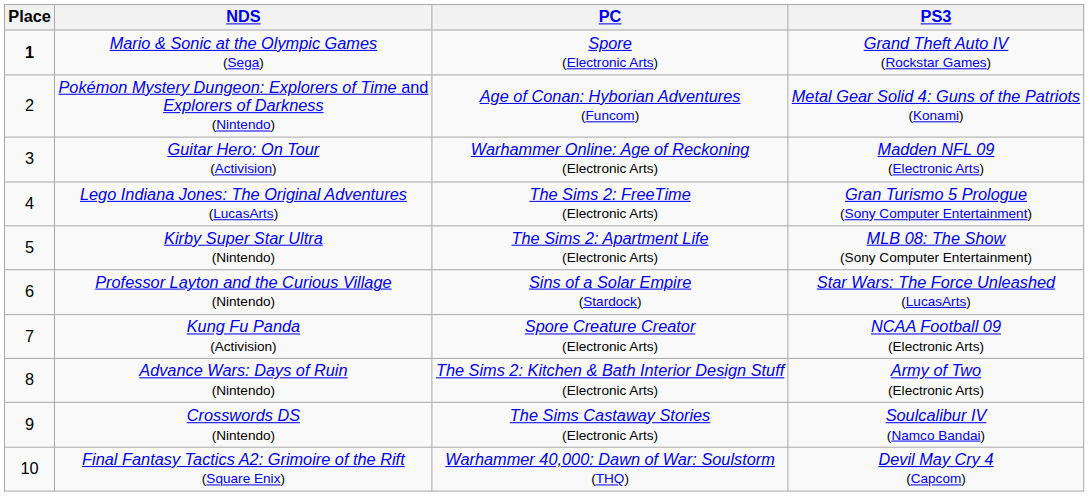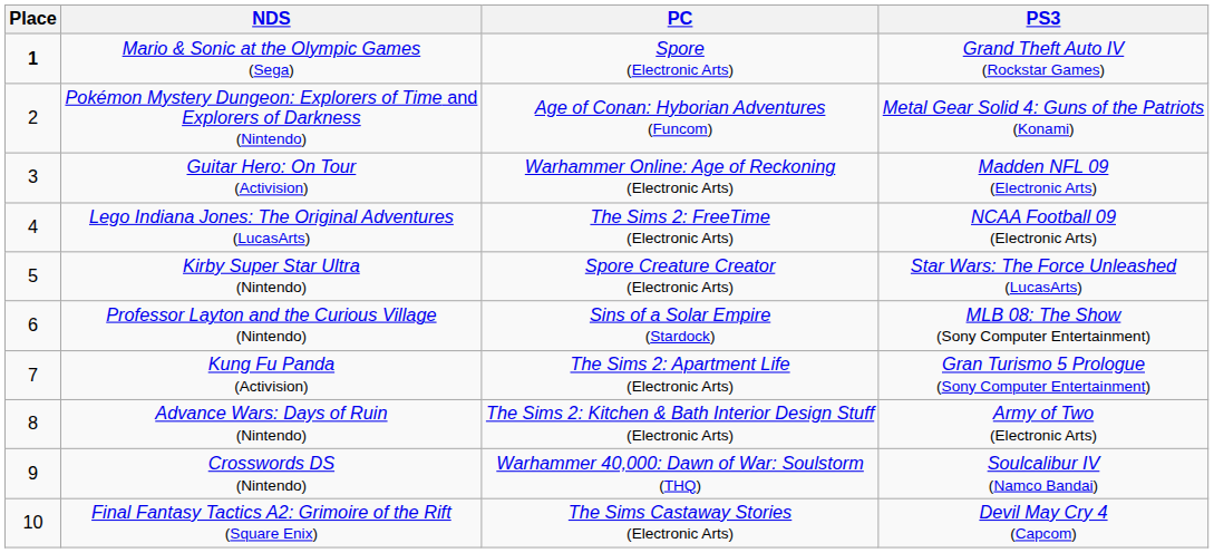 <table class="wikitable"  style="text-align:center;">
 <tr>
 <th>Place</th>
 <th><a href='#'>NDS</a></th>
 <th><a href='#'>PC</a></th>
 <th><a href='#'>PS3</a></th>
 </tr>
 <tr>
 <td><strong>1</strong></td>
 <td><em><a href='#'>Mario & Sonic at the Olympic Games</a></em><br><small>(<a href='#'>Sega</a>)</small></td>
 <td><em><a href='#'>Spore</a></em><br><small>(<a href='#'>Electronic Arts</a>)</small></td>
 <td><em><a href='#'>Grand Theft Auto IV</a></em><br><small>(<a href='#'>Rockstar Games</a>)</small></td>
 </tr>
 <tr>
 <td>2</td>
 <td><a href='#'><em>Pokémon Mystery Dungeon: Explorers of Time</em> and<br><em>Explorers of Darkness</em></a><br><small>(<a href='#'>Nintendo</a>)</small></td>
 <td><em><a href='#'>Age of Conan: Hyborian Adventures</a></em><br><small>(<a href='#'>Funcom</a>)</small></td>
 <td><em><a href='#'>Metal Gear Solid 4: Guns of the Patriots</a></em><br><small>(<a href='#'>Konami</a>)</small></td>
 </tr>
 <tr>
 <td>3</td>
 <td><em><a href='#'>Guitar Hero: On Tour</a></em><br><small>(<a href='#'>Activision</a>)</small></td>
 <td><em><a href='#'>Warhammer Online: Age of Reckoning</a></em><br><small>(Electronic Arts)</small></td>
 <td><em><a href='#'>Madden NFL 09</a></em><br><small>(<a href='#'>Electronic Arts</a>)</small></td>
 </tr>
 <tr>
 <td>4</td>
 <td><em><a href='#'>Lego Indiana Jones: The Original Adventures</a></em><br><small>(<a href='#'>LucasArts</a>)</small></td>
 <td><em><a href='#'>The Sims 2: FreeTime</a></em><br><small>(Electronic Arts)</small></td>
-<td><em><a href='#'>Gran Turismo 5 Prologue</a></em><br><small>(<a href='#'>Sony Computer Entertainment</a>)</small></td>
+<td><em><a href='#'>NCAA Football 09</a></em><br><small>(Electronic Arts)</small></td>
 </tr>
 <tr>
 <td>5</td>
 <td><em><a href='#'>Kirby Super Star Ultra</a></em><br><small>(Nintendo)</small></td>
-<td><em><a href='#'>The Sims 2: Apartment Life</a></em><br><small>(Electronic Arts)</small></td>
-<td><em><a href='#'>MLB 08: The Show</a></em><br><small>(Sony Computer Entertainment)</small></td>
+<td><em><a href='#'>Spore Creature Creator</a></em><br><small>(Electronic Arts)</small></td>
+<td><em><a href='#'>Star Wars: The Force Unleashed</a></em><br><small>(<a href='#'>LucasArts</a>)</small></td>
 </tr>
 <tr>
 <td>6</td>
 <td><em><a href='#'>Professor Layton and the Curious Village</a></em><br><small>(Nintendo)</small></td>
 <td><em><a href='#'>Sins of a Solar Empire</a></em><br><small>(<a href='#'>Stardock</a>)</small></td>
-<td><em><a href='#'>Star Wars: The Force Unleashed</a></em><br><small>(<a href='#'>LucasArts</a>)</small></td>
+<td><em><a href='#'>MLB 08: The Show</a></em><br><small>(Sony Computer Entertainment)</small></td>
 </tr>
 <tr>
 <td>7</td>
 <td><em><a href='#'>Kung Fu Panda</a></em><br><small>(Activision)</small></td>
-<td><em><a href='#'>Spore Creature Creator</a></em><br><small>(Electronic Arts)</small></td>
-<td><em><a href='#'>NCAA Football 09</a></em><br><small>(Electronic Arts)</small></td>
+<td><em><a href='#'>The Sims 2: Apartment Life</a></em><br><small>(Electronic Arts)</small></td>
+<td><em><a href='#'>Gran Turismo 5 Prologue</a></em><br><small>(<a href='#'>Sony Computer Entertainment</a>)</small></td>
 </tr>
 <tr>
 <td>8</td>
 <td><em><a href='#'>Advance Wars: Days of Ruin</a></em><br><small>(Nintendo)</small></td>
 <td><em><a href='#'>The Sims 2: Kitchen & Bath Interior Design Stuff</a></em><br><small>(Electronic Arts)</small></td>
 <td><em><a href='#'>Army of Two</a></em><br><small>(Electronic Arts)</small></td>
 </tr>
 <tr>
 <td>9</td>
 <td><em><a href='#'>Crosswords DS</a></em><br><small>(Nintendo)</small></td>
-<td><em><a href='#'>The Sims Castaway Stories</a></em><br><small>(Electronic Arts)</small></td>
+<td><em><a href='#'>Warhammer 40,000: Dawn of War: Soulstorm</a></em><br><small>(<a href='#'>THQ</a>)</small></td>
 <td><em><a href='#'>Soulcalibur IV</a></em><br><small>(<a href='#'>Namco Bandai</a>)</small></td>
 </tr>
 <tr>
 <td>10</td>
 <td><em><a href='#'>Final Fantasy Tactics A2: Grimoire of the Rift</a></em><br><small>(<a href='#'>Square Enix</a>)</small></td>
-<td><em><a href='#'>Warhammer 40,000: Dawn of War: Soulstorm</a></em><br><small>(<a href='#'>THQ</a>)</small></td>
+<td><em><a href='#'>The Sims Castaway Stories</a></em><br><small>(Electronic Arts)</small></td>
 <td><em><a href='#'>Devil May Cry 4</a></em><br><small>(<a href='#'>Capcom</a>)</small></td>
 </tr>
 </table>
